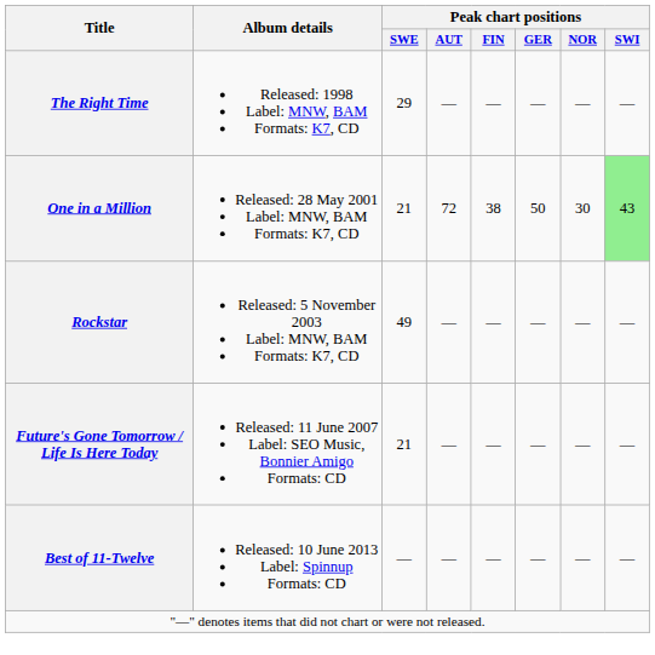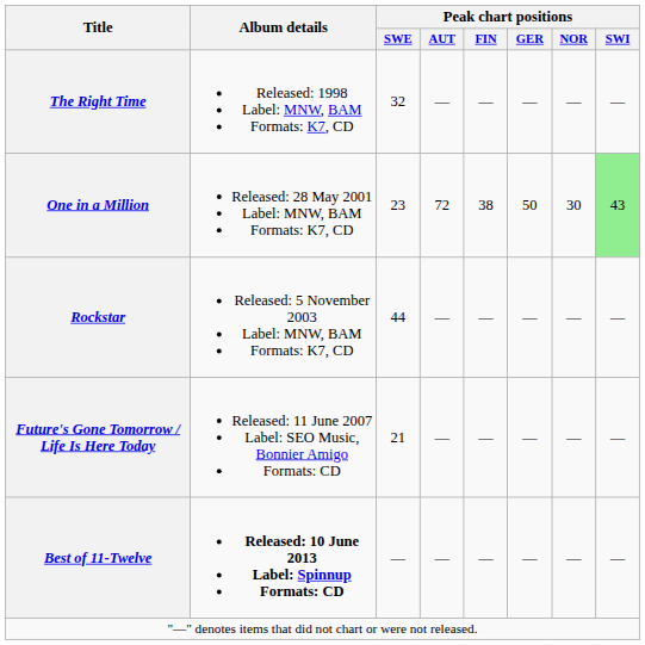 <table class="wikitable plainrowheaders" style="text-align:center;">
 <tr>
 <th scope="col" rowspan="2" style="width:12em;">Title</th>
 <th scope="col" rowspan="2" style="width:12em;">Album details</th>
 <th scope="col" colspan="6">Peak chart positions</th>
 </tr>
 <tr>
 <th style="width:3em;font-size:85%"><a href='#'>SWE</a><br></th>
 <th style="width:3em;font-size:85%"><a href='#'>AUT</a><br></th>
 <th style="width:3em;font-size:85%"><a href='#'>FIN</a><br></th>
 <th style="width:3em;font-size:85%"><a href='#'>GER</a><br></th>
 <th style="width:3em;font-size:85%"><a href='#'>NOR</a><br></th>
 <th style="width:3em;font-size:85%"><a href='#'>SWI</a><br></th>
 </tr>
 <tr>
 <th scope="row"><em><a href='#'>The Right Time</a></em></th>
 <td><br><ul><li>Released: 1998</li><li>Label: <a href='#'>MNW</a>, <a href='#'>BAM</a></li><li>Formats: <a href='#'>K7</a>, CD</li></ul></td>
-<td>29</td>
+<td>32</td>
 <td>—</td>
 <td>—</td>
 <td>—</td>
 <td>—</td>
 <td>—</td>
 </tr>
 <tr>
 <th scope="row"><em><a href='#'>One in a Million</a></em></th>
 <td><br><ul><li>Released: 28 May 2001</li><li>Label: MNW, BAM</li><li>Formats: K7, CD</li></ul></td>
-<td>21</td>
+<td>23</td>
 <td>72</td>
 <td>38</td>
 <td>50</td>
 <td>30</td>
 <td style="background: lightgreen;">43</td>
 </tr>
 <tr>
 <th scope="row"><em><a href='#'>Rockstar</a></em></th>
 <td><br><ul><li>Released: 5 November 2003</li><li>Label: MNW, BAM</li><li>Formats: K7, CD</li></ul></td>
-<td>49</td>
+<td>44</td>
 <td>—</td>
 <td>—</td>
 <td>—</td>
 <td>—</td>
 <td>—</td>
 </tr>
 <tr>
 <th scope="row"><em><a href='#'>Future's Gone Tomorrow / Life Is Here Today</a></em></th>
 <td><br><ul><li>Released: 11 June 2007</li><li>Label: SEO Music, <a href='#'>Bonnier Amigo</a></li><li>Formats: CD</li></ul></td>
 <td>21</td>
 <td>—</td>
 <td>—</td>
 <td>—</td>
 <td>—</td>
 <td>—</td>
 </tr>
 <tr>
 <th scope="row"><em><a href='#'>Best of 11-Twelve</a></em></th>
-<td><br><ul><li>Released: 10 June 2013</li><li>Label: <a href='#'>Spinnup</a></li><li>Formats: CD</li></ul></td>
+<td><strong><br><ul><li>Released: 10 June 2013</li><li>Label: <a href='#'>Spinnup</a></li><li>Formats: CD</li></ul></strong></td>
 <td>—</td>
 <td>—</td>
 <td>—</td>
 <td>—</td>
 <td>—</td>
 <td>—</td>
 </tr>
 <tr>
 <td colspan="14" style="font-size:90%">"—" denotes items that did not chart or were not released.</td>
 </tr>
 </table>
